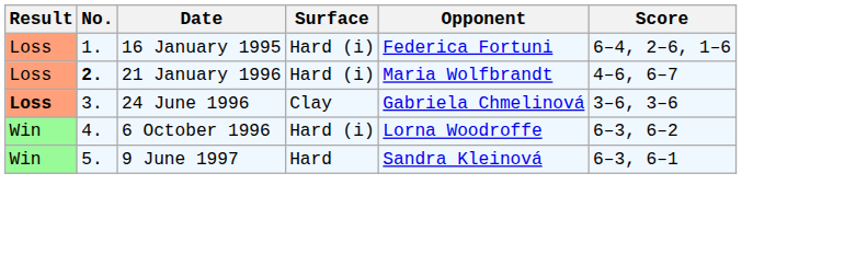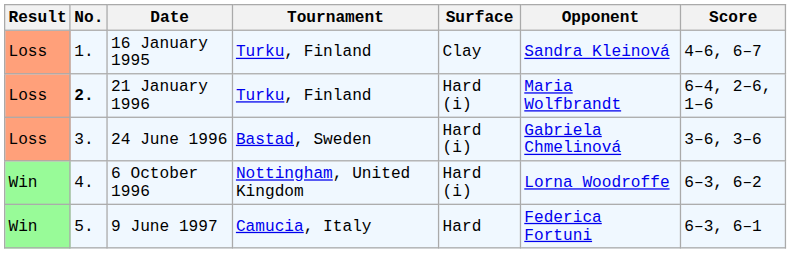 <table class="sortable wikitable" style="font-size:97%">
 <tr>
 <th>Result</th>
 <th>No.</th>
 <th>Date</th>
+<th>Tournament</th>
 <th>Surface</th>
 <th>Opponent</th>
 <th class="unsortable">Score</th>
 </tr>
 <tr style="background:#f0f8ff;">
 <td style="background:#ffa07a;">Loss</td>
 <td>1.</td>
 <td>16 January 1995</td>
-<td>Hard (i)</td>
-<td> <a href='#'>Federica Fortuni</a></td>
-<td>6–4, 2–6, 1–6</td>
+<td><a href='#'>Turku</a>, Finland</td>
+<td>Clay</td>
+<td> <a href='#'>Sandra Kleinová</a></td>
+<td>4–6, 6–7</td>
 </tr>
 <tr style="background:#f0f8ff;">
 <td style="background:#ffa07a;">Loss</td>
 <td><strong>2.</strong></td>
 <td>21 January 1996</td>
+<td><a href='#'>Turku</a>, Finland</td>
 <td>Hard (i)</td>
 <td> <a href='#'>Maria Wolfbrandt</a></td>
-<td>4–6, 6–7</td>
+<td>6–4, 2–6, 1–6</td>
 </tr>
 <tr style="background:#f0f8ff;">
-<td style="background:#ffa07a;"><strong>Loss</strong></td>
+<td style="background:#ffa07a;">Loss</td>
 <td>3.</td>
 <td>24 June 1996</td>
-<td>Clay</td>
+<td><a href='#'>Bastad</a>, Sweden</td>
+<td>Hard (i)</td>
 <td> <a href='#'>Gabriela Chmelinová</a></td>
 <td>3–6, 3–6</td>
 </tr>
 <tr style="background:#f0f8ff;">
 <td style="background:#98fb98;">Win</td>
 <td>4.</td>
 <td>6 October 1996</td>
+<td><a href='#'>Nottingham</a>, United Kingdom</td>
 <td>Hard (i)</td>
 <td> <a href='#'>Lorna Woodroffe</a></td>
 <td>6–3, 6–2</td>
 </tr>
 <tr style="background:#f0f8ff;">
 <td style="background:#98fb98;">Win</td>
 <td>5.</td>
 <td>9 June 1997</td>
+<td><a href='#'>Camucia</a>, Italy</td>
 <td>Hard</td>
-<td> <a href='#'>Sandra Kleinová</a></td>
+<td> <a href='#'>Federica Fortuni</a></td>
 <td>6–3, 6–1</td>
 </tr>
 </table>
